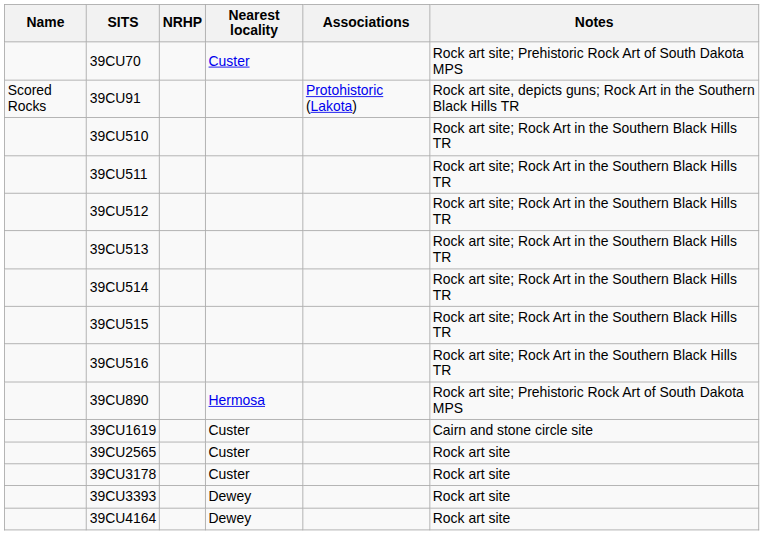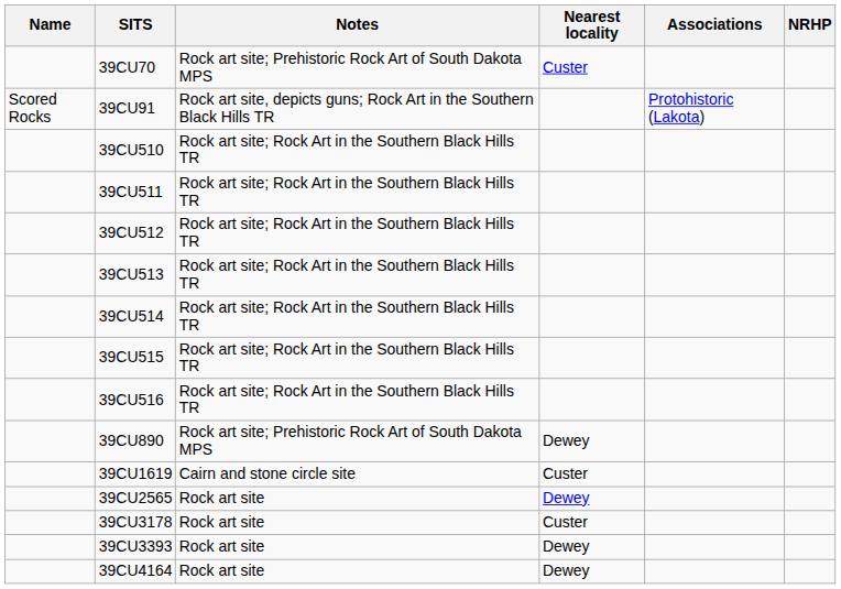 <table class="wikitable sortable">
 <tr>
 <th scope="col">Name</th>
 <th scope="col">SITS</th>
-<th scope="col">NRHP</th>
+<th scope="col" class="unsortable">Notes</th>
 <th scope="col">Nearest locality</th>
 <th scope="col">Associations</th>
-<th scope="col" class="unsortable">Notes</th>
+<th scope="col">NRHP</th>
 </tr>
 <tr>
 <td></td>
 <td>39CU70</td>
-<td></td>
+<td>Rock art site; Prehistoric Rock Art of South Dakota MPS</td>
 <td><a href='#'>Custer</a></td>
 <td></td>
-<td>Rock art site; Prehistoric Rock Art of South Dakota MPS</td>
+<td></td>
 </tr>
 <tr>
 <td>Scored Rocks</td>
 <td>39CU91</td>
-<td></td>
+<td>Rock art site, depicts guns; Rock Art in the Southern Black Hills TR</td>
 <td></td>
 <td><a href='#'>Protohistoric</a> (<a href='#'>Lakota</a>)</td>
-<td>Rock art site, depicts guns; Rock Art in the Southern Black Hills TR</td>
+<td></td>
 </tr>
 <tr>
 <td></td>
 <td>39CU510</td>
+<td>Rock art site; Rock Art in the Southern Black Hills TR</td>
 <td></td>
 <td></td>
 <td></td>
-<td>Rock art site; Rock Art in the Southern Black Hills TR</td>
 </tr>
 <tr>
 <td></td>
 <td>39CU511</td>
+<td>Rock art site; Rock Art in the Southern Black Hills TR</td>
 <td></td>
 <td></td>
 <td></td>
-<td>Rock art site; Rock Art in the Southern Black Hills TR</td>
 </tr>
 <tr>
 <td></td>
 <td>39CU512</td>
+<td>Rock art site; Rock Art in the Southern Black Hills TR</td>
 <td></td>
 <td></td>
 <td></td>
-<td>Rock art site; Rock Art in the Southern Black Hills TR</td>
 </tr>
 <tr>
 <td></td>
 <td>39CU513</td>
+<td>Rock art site; Rock Art in the Southern Black Hills TR</td>
 <td></td>
 <td></td>
 <td></td>
-<td>Rock art site; Rock Art in the Southern Black Hills TR</td>
 </tr>
 <tr>
 <td></td>
 <td>39CU514</td>
+<td>Rock art site; Rock Art in the Southern Black Hills TR</td>
 <td></td>
 <td></td>
 <td></td>
-<td>Rock art site; Rock Art in the Southern Black Hills TR</td>
 </tr>
 <tr>
 <td></td>
 <td>39CU515</td>
+<td>Rock art site; Rock Art in the Southern Black Hills TR</td>
 <td></td>
 <td></td>
 <td></td>
-<td>Rock art site; Rock Art in the Southern Black Hills TR</td>
 </tr>
 <tr>
 <td></td>
 <td>39CU516</td>
+<td>Rock art site; Rock Art in the Southern Black Hills TR</td>
 <td></td>
 <td></td>
 <td></td>
-<td>Rock art site; Rock Art in the Southern Black Hills TR</td>
 </tr>
 <tr>
 <td></td>
 <td>39CU890</td>
+<td>Rock art site; Prehistoric Rock Art of South Dakota MPS</td>
+<td>Dewey</td>
 <td></td>
-<td><a href='#'>Hermosa</a></td>
 <td></td>
-<td>Rock art site; Prehistoric Rock Art of South Dakota MPS</td>
 </tr>
 <tr>
 <td></td>
 <td>39CU1619</td>
-<td></td>
+<td>Cairn and stone circle site</td>
 <td>Custer</td>
 <td></td>
-<td>Cairn and stone circle site</td>
+<td></td>
 </tr>
 <tr>
 <td></td>
 <td>39CU2565</td>
+<td>Rock art site</td>
+<td><a href='#'>Dewey</a></td>
 <td></td>
-<td>Custer</td>
 <td></td>
-<td>Rock art site</td>
 </tr>
 <tr>
 <td></td>
 <td>39CU3178</td>
-<td></td>
+<td>Rock art site</td>
 <td>Custer</td>
 <td></td>
-<td>Rock art site</td>
+<td></td>
 </tr>
 <tr>
 <td></td>
 <td>39CU3393</td>
-<td></td>
+<td>Rock art site</td>
 <td>Dewey</td>
 <td></td>
-<td>Rock art site</td>
+<td></td>
 </tr>
 <tr>
 <td></td>
 <td>39CU4164</td>
-<td></td>
+<td>Rock art site</td>
 <td>Dewey</td>
 <td></td>
-<td>Rock art site</td>
+<td></td>
 </tr>
 </table>
